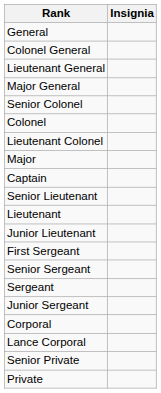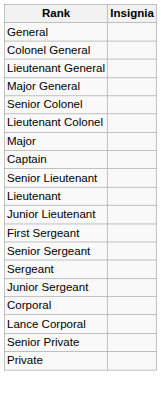 <table class="wikitable">
 <tr>
 <th>Rank</th>
 <th>Insignia</th>
 </tr>
 <tr>
 <td>General</td>
 <td></td>
 </tr>
 <tr>
 <td>Colonel General</td>
 <td></td>
 </tr>
 <tr>
 <td>Lieutenant General</td>
 <td></td>
 </tr>
 <tr>
 <td>Major General</td>
 <td></td>
 </tr>
 <tr>
 <td>Senior Colonel</td>
-<td></td>
-</tr>
-<tr>
-<td>Colonel</td>
 <td></td>
 </tr>
 <tr>
 <td>Lieutenant Colonel</td>
 <td></td>
 </tr>
 <tr>
 <td>Major</td>
 <td></td>
 </tr>
 <tr>
 <td>Captain</td>
 <td></td>
 </tr>
 <tr>
 <td>Senior Lieutenant</td>
 <td></td>
 </tr>
 <tr>
 <td>Lieutenant</td>
 <td></td>
 </tr>
 <tr>
 <td>Junior Lieutenant</td>
 <td></td>
 </tr>
 <tr>
 <td>First Sergeant</td>
 <td></td>
 </tr>
 <tr>
 <td>Senior Sergeant</td>
 <td></td>
 </tr>
 <tr>
 <td>Sergeant</td>
 <td></td>
 </tr>
 <tr>
 <td>Junior Sergeant</td>
 <td></td>
 </tr>
 <tr>
 <td>Corporal</td>
 <td></td>
 </tr>
 <tr>
 <td>Lance Corporal</td>
 <td></td>
 </tr>
 <tr>
 <td>Senior Private</td>
 <td></td>
 </tr>
 <tr>
 <td>Private</td>
 <td></td>
 </tr>
 </table>
